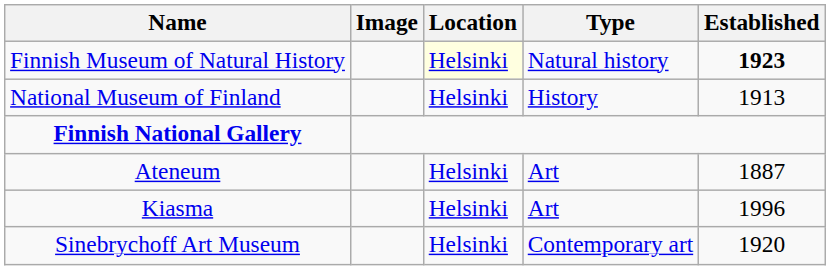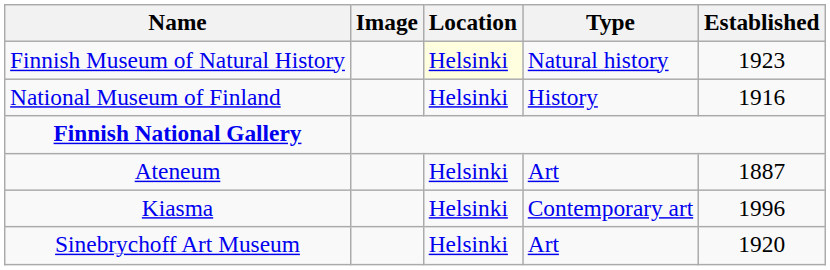 <table class="wikitable">
 <tr>
 <th>Name</th>
 <th>Image</th>
 <th>Location</th>
 <th>Type</th>
 <th>Established</th>
 </tr>
 <tr>
 <td><a href='#'>Finnish Museum of Natural History</a></td>
 <td></td>
 <td style="background: lightyellow;"><a href='#'>Helsinki</a></td>
 <td><a href='#'>Natural history</a></td>
-<td align=center><strong>1923</strong></td>
+<td align=center>1923</td>
 </tr>
 <tr>
 <td><a href='#'>National Museum of Finland</a></td>
 <td></td>
 <td><a href='#'>Helsinki</a></td>
 <td><a href='#'>History</a></td>
-<td align=center>1913</td>
+<td align=center>1916</td>
 </tr>
 <tr>
 <td align=center><strong><a href='#'>Finnish National Gallery</a></strong></td>
 <td colspan="4"></td>
 </tr>
 <tr>
 <td align=center><a href='#'>Ateneum</a></td>
 <td></td>
 <td><a href='#'>Helsinki</a></td>
 <td><a href='#'>Art</a></td>
 <td align=center>1887</td>
 </tr>
 <tr>
 <td align=center><a href='#'>Kiasma</a></td>
 <td></td>
 <td><a href='#'>Helsinki</a></td>
-<td><a href='#'>Art</a></td>
+<td><a href='#'>Contemporary art</a></td>
 <td align=center>1996</td>
 </tr>
 <tr>
 <td align=center><a href='#'>Sinebrychoff Art Museum</a></td>
 <td></td>
 <td><a href='#'>Helsinki</a></td>
-<td><a href='#'>Contemporary art</a></td>
+<td><a href='#'>Art</a></td>
 <td align=center>1920</td>
 </tr>
 </table>
